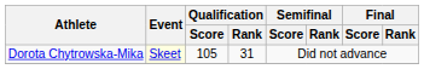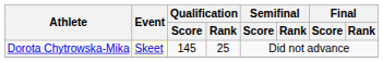 <table class="wikitable" style="font-size:90%">
 <tr>
 <th rowspan="2">Athlete</th>
 <th rowspan="2">Event</th>
 <th colspan="2">Qualification</th>
 <th colspan="2">Semifinal</th>
 <th colspan="2">Final</th>
 </tr>
 <tr>
 <th>Score</th>
 <th>Rank</th>
 <th>Score</th>
 <th>Rank</th>
 <th>Score</th>
 <th>Rank</th>
 </tr>
 <tr>
 <td rowspan=1><a href='#'>Dorota Chytrowska-Mika</a></td>
 <td style="background: lightyellow;"><a href='#'>Skeet</a></td>
-<td align="center">105</td>
-<td align="center">31</td>
+<td align="center">145</td>
+<td align="center">25</td>
 <td colspan="4"  align="center">Did not advance</td>
 </tr>
 <tr>
 </tr>
 </table>
